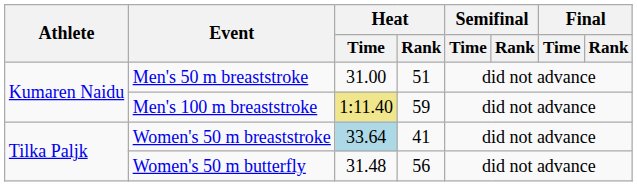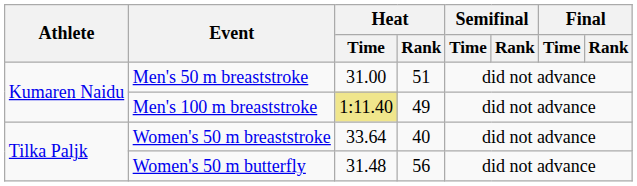 <table class="wikitable" style="text-align:center; font-size:90%">
 <tr>
 <th rowspan="2">Athlete</th>
 <th rowspan="2">Event</th>
 <th colspan="2">Heat</th>
 <th colspan="2">Semifinal</th>
 <th colspan="2">Final</th>
 </tr>
 <tr style="font-size:95%">
 <th>Time</th>
 <th>Rank</th>
 <th>Time</th>
 <th>Rank</th>
 <th>Time</th>
 <th>Rank</th>
 </tr>
 <tr>
 <td align=left rowspan=2><a href='#'>Kumaren Naidu</a></td>
 <td align=left><a href='#'>Men's 50 m breaststroke</a></td>
 <td>31.00</td>
 <td>51</td>
 <td colspan=4>did not advance</td>
 </tr>
 <tr>
 <td align=left><a href='#'>Men's 100 m breaststroke</a></td>
 <td style="background: khaki;">1:11.40</td>
-<td>59</td>
+<td>49</td>
 <td colspan=4>did not advance</td>
 </tr>
 <tr>
 <td align=left rowspan=2><a href='#'>Tilka Paljk</a></td>
 <td align=left><a href='#'>Women's 50 m breaststroke</a></td>
-<td style="background: lightblue;">33.64</td>
-<td>41</td>
+<td>33.64</td>
+<td>40</td>
 <td colspan=4>did not advance</td>
 </tr>
 <tr>
 <td align=left><a href='#'>Women's 50 m butterfly</a></td>
 <td>31.48</td>
 <td>56</td>
 <td colspan=4>did not advance</td>
 </tr>
 </table>
